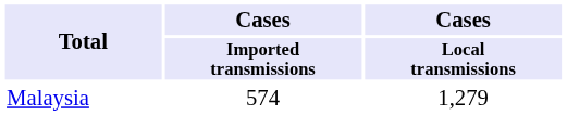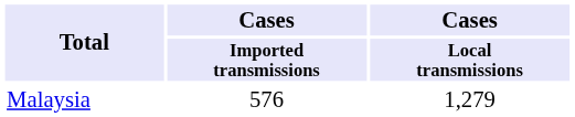 <table class="toccolours" style="float:right;clear:right;text-align:center;font-size:88%;margin: 0.5em 0 0.5em 1em; width:25em">
 <tr style="background:lavender">
 <th rowspan="2">Total</th>
 <th>Cases</th>
 <th>Cases</th>
 </tr>
 <tr style="font-size:80%;background:lavender">
 <th>Imported <br>transmissions</th>
 <th>Local<br>transmissions</th>
 </tr>
 <tr>
 <td style="text-align:left"><a href='#'>Malaysia</a></td>
-<td>574</td>
+<td>576</td>
 <td>1,279</td>
 </tr>
 </table>
